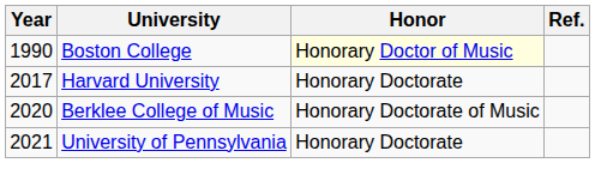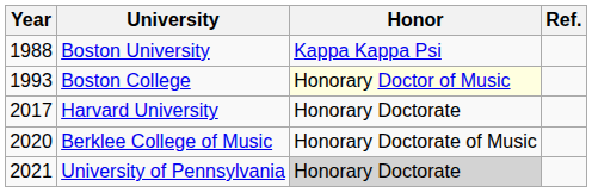 <table class="wikitable sortable">
 <tr>
 <th>Year</th>
 <th>University</th>
 <th>Honor</th>
 <th class=unsortable>Ref.</th>
 </tr>
 <tr>
-<td>1990</td>
+<td>1988</td>
+<td><a href='#'>Boston University</a></td>
+<td><a href='#'>Kappa Kappa Psi</a></td>
+<td></td>
+</tr>
+<tr>
+<td>1993</td>
 <td><a href='#'>Boston College</a></td>
 <td style="background: lightyellow;">Honorary <a href='#'>Doctor of Music</a></td>
 <td></td>
 </tr>
 <tr>
 <td>2017</td>
 <td><a href='#'>Harvard University</a></td>
 <td>Honorary Doctorate</td>
 <td></td>
 </tr>
 <tr>
 <td>2020</td>
 <td><a href='#'>Berklee College of Music</a></td>
 <td>Honorary Doctorate of Music</td>
 <td></td>
 </tr>
 <tr>
 <td>2021</td>
 <td><a href='#'>University of Pennsylvania</a></td>
-<td>Honorary Doctorate</td>
+<td style="background: lightgrey;">Honorary Doctorate</td>
 <td></td>
 </tr>
 <tr>
 </tr>
 </table>
